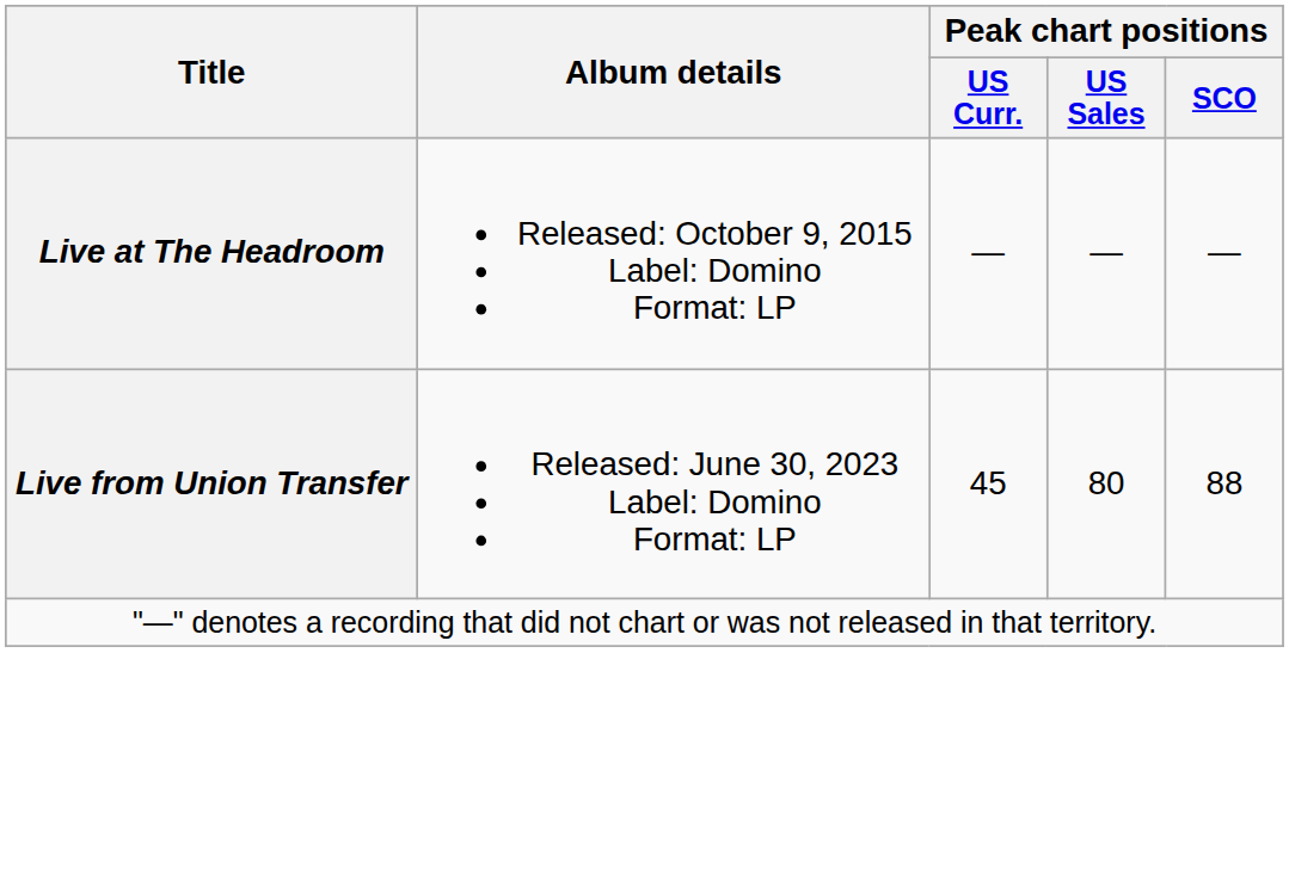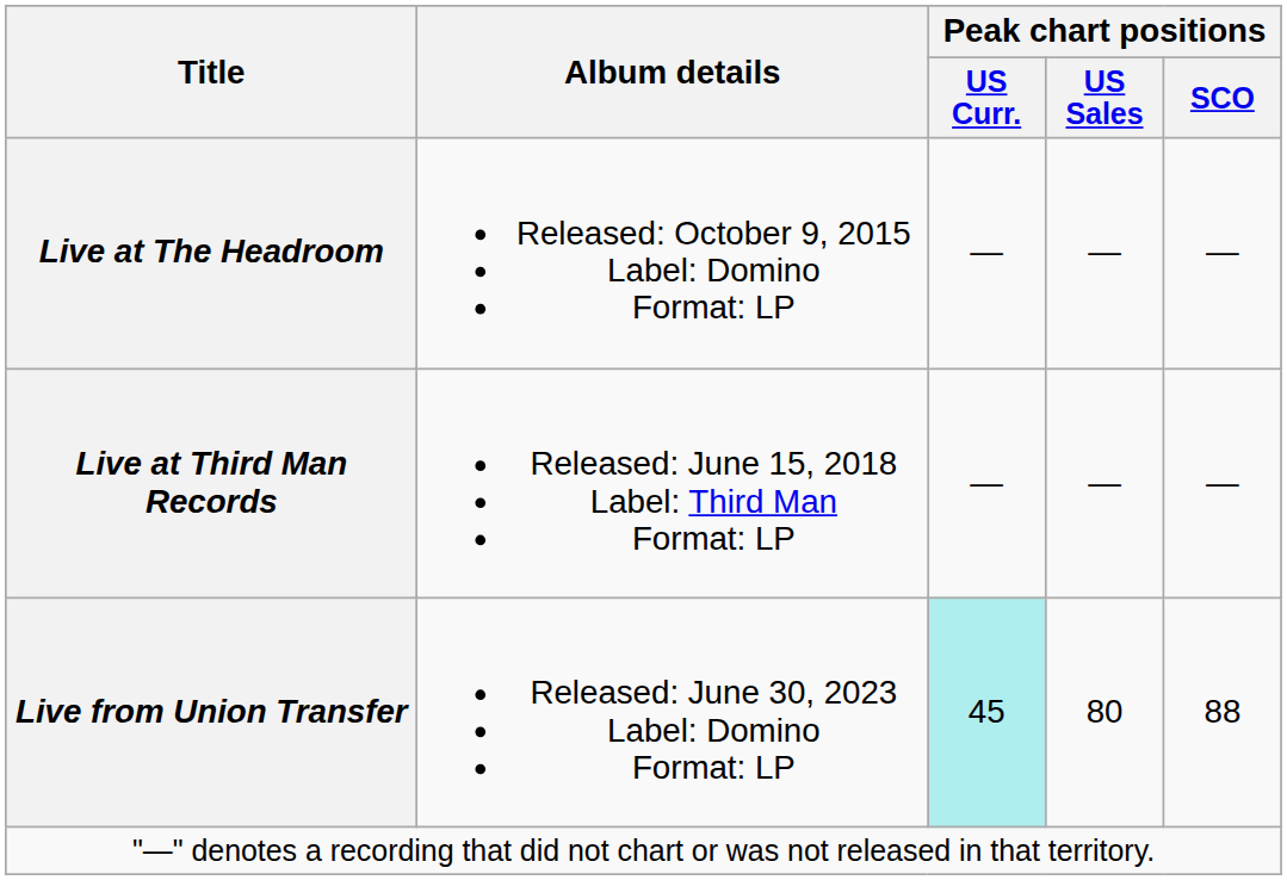 <table class="wikitable plainrowheaders" style="text-align:center">
 <tr>
 <th rowspan="2" scope="col" style="width:12em;">Title</th>
 <th rowspan="2" scope="col" style="width:15em;">Album details</th>
 <th colspan="3"><strong>Peak chart positions</strong></th>
 </tr>
 <tr>
 <th scope="col" style="width:3.5em;font-size:90%;"><a href='#'>US<br>Curr.</a><br></th>
 <th scope="col" style="width:3.5em;font-size:90%;"><a href='#'>US<br>Sales</a><br></th>
 <th scope="col" style="width:3.5em;font-size:90%;"><a href='#'>SCO</a><br></th>
 </tr>
 <tr>
 <th scope="row"><em>Live at The Headroom</em></th>
 <td><br><ul><li>Released: October 9, 2015</li><li>Label: Domino</li><li>Format: LP</li></ul></td>
 <td>—</td>
 <td>—</td>
 <td>—</td>
 </tr>
 <tr>
+<th scope="row"><em>Live at Third Man Records</em></th>
+<td><br><ul><li>Released: June 15, 2018</li><li>Label: <a href='#'>Third Man</a></li><li>Format: LP</li></ul></td>
+<td>—</td>
+<td>—</td>
+<td>—</td>
+</tr>
+<tr>
 <th scope="row"><em>Live from Union Transfer</em></th>
 <td><br><ul><li>Released: June 30, 2023</li><li>Label: Domino</li><li>Format: LP</li></ul></td>
-<td>45</td>
+<td style="background: paleturquoise;">45</td>
 <td>80</td>
 <td>88</td>
 </tr>
 <tr>
 <td colspan="5" style="font-size:90%">"—" denotes a recording that did not chart or was not released in that territory.</td>
 </tr>
 </table>
